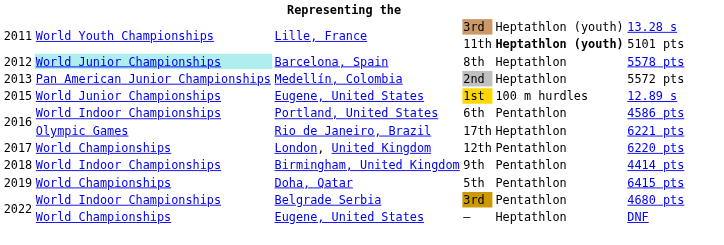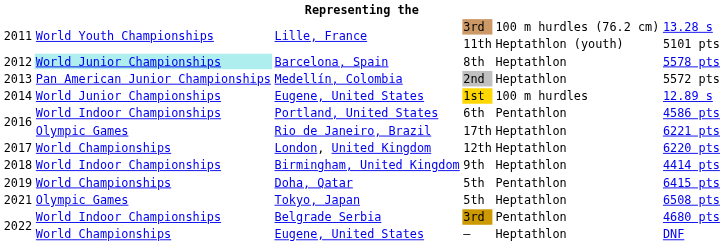 <table>
 <tr>
 <th colspan="6">Representing the </th>
 </tr>
 <tr>
 <td rowspan=2>2011</td>
 <td rowspan=2><a href='#'>World Youth Championships</a></td>
 <td rowspan=2><a href='#'>Lille, France</a></td>
 <td bgcolor=cc9966>3rd</td>
-<td>Heptathlon (youth)</td>
+<td>100 m hurdles (76.2 cm)</td>
 <td><a href='#'>13.28 s</a></td>
 </tr>
 <tr>
 <td>11th</td>
-<td><strong>Heptathlon (youth)</strong></td>
+<td>Heptathlon (youth)</td>
 <td>5101 pts</td>
 </tr>
 <tr>
 <td>2012</td>
 <td style="background: paleturquoise;"><a href='#'>World Junior Championships</a></td>
 <td><a href='#'>Barcelona, Spain</a></td>
 <td>8th</td>
 <td>Heptathlon</td>
 <td><a href='#'>5578 pts</a></td>
 </tr>
 <tr>
 <td>2013</td>
 <td><a href='#'>Pan American Junior Championships</a></td>
 <td><a href='#'>Medellín, Colombia</a></td>
 <td bgcolor=silver>2nd</td>
 <td>Heptathlon</td>
 <td>5572 pts</td>
 </tr>
 <tr>
-<td>2015</td>
+<td>2014</td>
 <td><a href='#'>World Junior Championships</a></td>
 <td><a href='#'>Eugene, United States</a></td>
 <td bgcolor=gold>1st</td>
 <td>100 m hurdles</td>
 <td><a href='#'>12.89 s</a></td>
 </tr>
 <tr>
 <td rowspan=2>2016</td>
 <td><a href='#'>World Indoor Championships</a></td>
 <td><a href='#'>Portland, United States</a></td>
 <td>6th</td>
 <td>Pentathlon</td>
 <td><a href='#'>4586 pts</a></td>
 </tr>
 <tr>
 <td><a href='#'>Olympic Games</a></td>
 <td><a href='#'>Rio de Janeiro, Brazil</a></td>
 <td>17th</td>
 <td>Heptathlon</td>
 <td><a href='#'>6221 pts</a></td>
 </tr>
 <tr>
 <td>2017</td>
 <td><a href='#'>World Championships</a></td>
 <td><a href='#'>London</a>, <a href='#'>United Kingdom</a></td>
 <td>12th</td>
-<td>Pentathlon</td>
+<td>Heptathlon</td>
 <td><a href='#'>6220 pts</a></td>
 </tr>
 <tr>
 <td>2018</td>
 <td><a href='#'>World Indoor Championships</a></td>
 <td><a href='#'>Birmingham, United Kingdom</a></td>
 <td>9th</td>
-<td>Pentathlon</td>
+<td>Heptathlon</td>
 <td><a href='#'>4414 pts</a></td>
 </tr>
 <tr>
 <td>2019</td>
 <td><a href='#'>World Championships</a></td>
 <td><a href='#'>Doha, Qatar</a></td>
 <td>5th</td>
 <td>Pentathlon</td>
 <td><a href='#'>6415 pts</a></td>
+</tr>
+<tr>
+<td>2021</td>
+<td><a href='#'>Olympic Games</a></td>
+<td><a href='#'>Tokyo, Japan</a></td>
+<td>5th</td>
+<td>Heptathlon</td>
+<td><a href='#'>6508 pts</a></td>
 </tr>
 <tr>
 <td rowspan=2>2022</td>
 <td><a href='#'>World Indoor Championships</a></td>
 <td><a href='#'>Belgrade Serbia</a></td>
 <td bgcolor=cc9900>3rd</td>
 <td>Pentathlon</td>
 <td><a href='#'>4680 pts</a></td>
 </tr>
 <tr>
 <td><a href='#'>World Championships</a></td>
 <td><a href='#'>Eugene, United States</a></td>
 <td>–</td>
 <td>Heptathlon</td>
 <td><a href='#'>DNF</a></td>
 </tr>
 </table>
